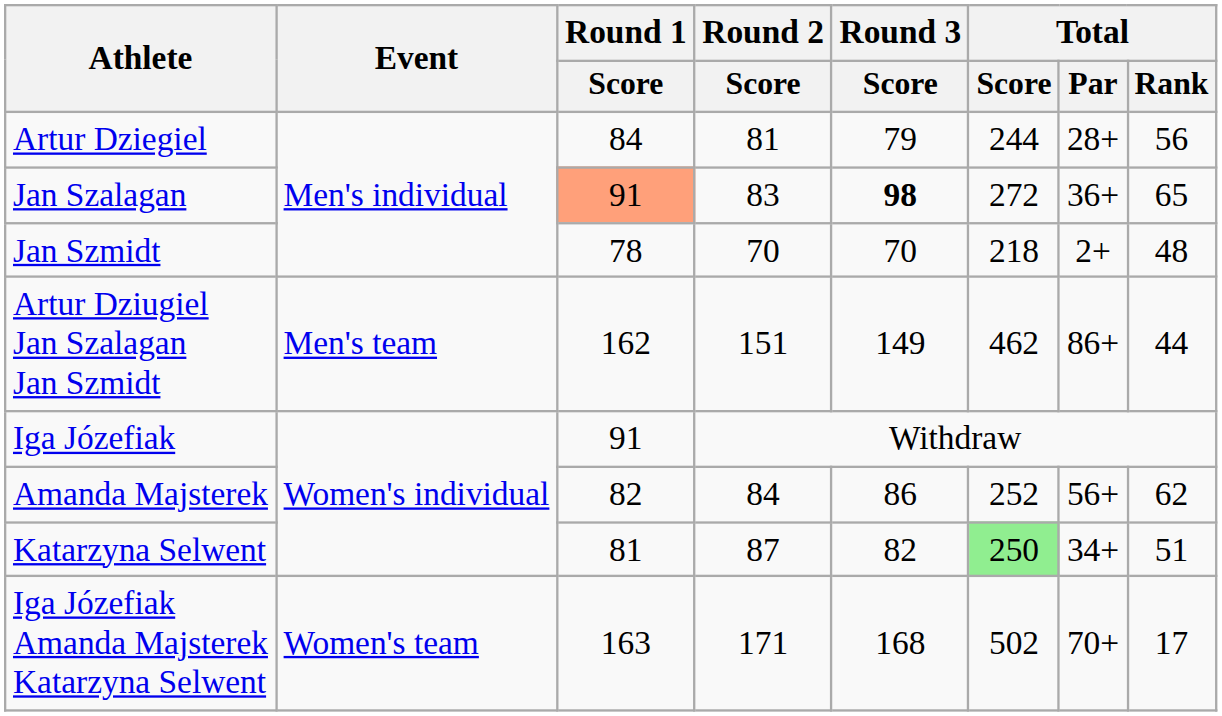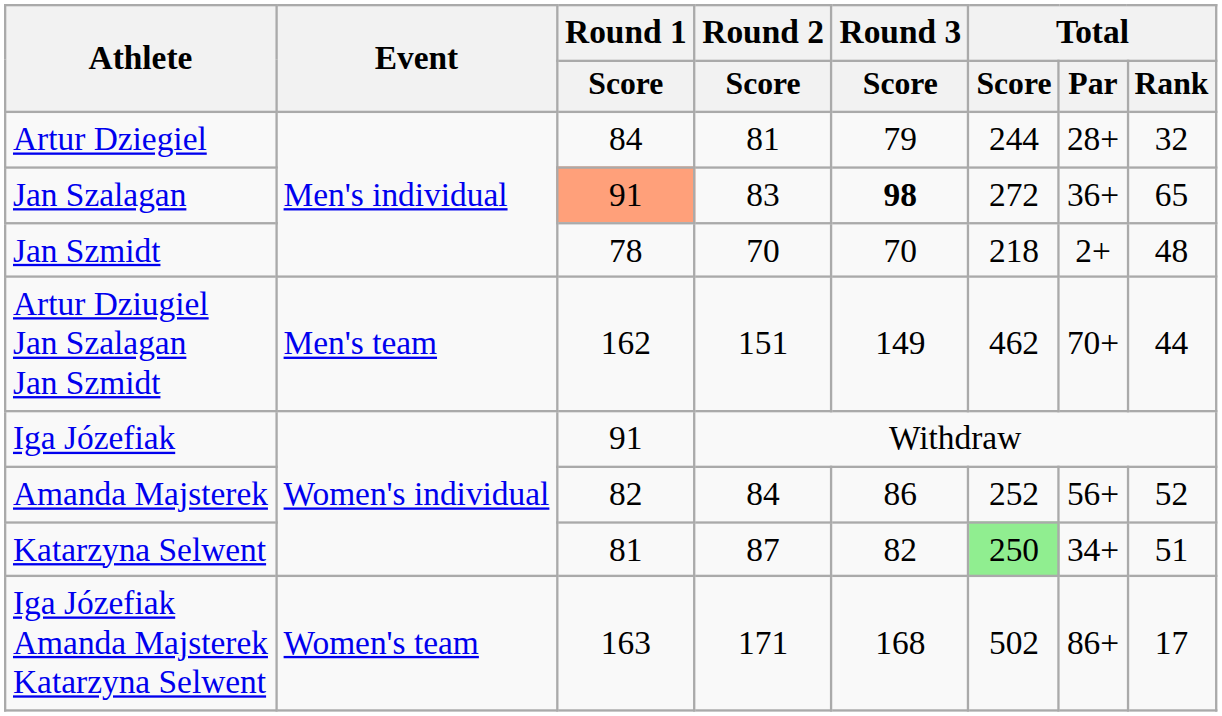 <table class=wikitable style="font-size:90%;">
 <tr>
 <th rowspan=2>Athlete</th>
 <th rowspan=2>Event</th>
 <th>Round 1</th>
 <th>Round 2</th>
 <th>Round 3</th>
 <th colspan=3>Total</th>
 </tr>
 <tr style="font-size:95%">
 <th>Score</th>
 <th>Score</th>
 <th>Score</th>
 <th>Score</th>
 <th>Par</th>
 <th>Rank</th>
 </tr>
 <tr align=center>
 <td align=left><a href='#'>Artur Dziegiel</a></td>
 <td align=left rowspan=3><a href='#'>Men's individual</a></td>
 <td>84</td>
 <td>81</td>
 <td>79</td>
 <td>244</td>
 <td>28+</td>
-<td>56</td>
+<td>32</td>
 </tr>
 <tr align=center>
 <td align=left><a href='#'>Jan Szalagan</a></td>
 <td style="background: lightsalmon;">91</td>
 <td>83</td>
 <td><strong>98</strong></td>
 <td>272</td>
 <td>36+</td>
 <td>65</td>
 </tr>
 <tr align=center>
 <td align=left><a href='#'>Jan Szmidt</a></td>
 <td>78</td>
 <td>70</td>
 <td>70</td>
 <td>218</td>
 <td>2+</td>
 <td>48</td>
 </tr>
 <tr align=center>
 <td align=left><a href='#'>Artur Dziugiel</a><br><a href='#'>Jan Szalagan</a><br><a href='#'>Jan Szmidt</a></td>
 <td align=left><a href='#'>Men's team</a></td>
 <td>162</td>
 <td>151</td>
 <td>149</td>
 <td>462</td>
-<td>86+</td>
+<td>70+</td>
 <td>44</td>
 </tr>
 <tr align=center>
 <td align=left><a href='#'>Iga Józefiak</a></td>
 <td align=left rowspan=3><a href='#'>Women's individual</a></td>
 <td>91</td>
 <td colspan=6>Withdraw</td>
 </tr>
 <tr align=center>
 <td align=left><a href='#'>Amanda Majsterek</a></td>
 <td>82</td>
 <td>84</td>
 <td>86</td>
 <td>252</td>
 <td>56+</td>
-<td>62</td>
+<td>52</td>
 </tr>
 <tr align=center>
 <td align=left><a href='#'>Katarzyna Selwent</a></td>
 <td>81</td>
 <td>87</td>
 <td>82</td>
 <td style="background: lightgreen;">250</td>
 <td>34+</td>
 <td>51</td>
 </tr>
 <tr align=center>
 <td align=left><a href='#'>Iga Józefiak</a><br><a href='#'>Amanda Majsterek</a><br><a href='#'>Katarzyna Selwent</a></td>
 <td align=left><a href='#'>Women's team</a></td>
 <td>163</td>
 <td>171</td>
 <td>168</td>
 <td>502</td>
-<td>70+</td>
+<td>86+</td>
 <td>17</td>
 </tr>
 </table>
